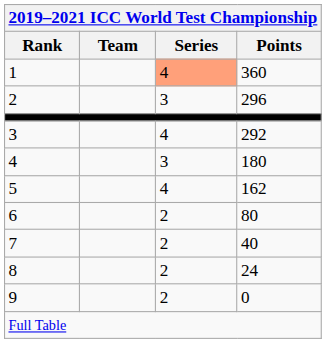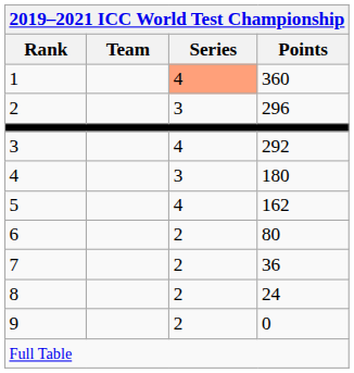 <table class="wikitable" style="white-space: nowrap;" style="text-align:center">
 <tr>
 <th colspan="4"><a href='#'>2019–2021 ICC World Test Championship</a></th>
 </tr>
 <tr>
 <th>Rank</th>
 <th>Team</th>
 <th>Series</th>
 <th>Points</th>
 </tr>
 <tr>
 <td>1</td>
 <td style="text-align:left"></td>
 <td style="background: lightsalmon;">4</td>
 <td>360</td>
 </tr>
 <tr>
 <td>2</td>
 <td style="text-align:left"></td>
 <td>3</td>
 <td>296</td>
 </tr>
 <tr>
 <td colspan="4" style="background-color:#000"></td>
 </tr>
 <tr>
 <td>3</td>
 <td style="text-align:left"></td>
 <td>4</td>
 <td>292</td>
 </tr>
 <tr>
 <td>4</td>
 <td style="text-align:left"></td>
 <td>3</td>
 <td>180</td>
 </tr>
 <tr>
 <td>5</td>
 <td style="text-align:left"></td>
 <td>4</td>
 <td>162</td>
 </tr>
 <tr>
 <td>6</td>
 <td style="text-align:left"></td>
 <td>2</td>
 <td>80</td>
 </tr>
 <tr>
 <td>7</td>
 <td style="text-align:left"></td>
 <td>2</td>
-<td>40</td>
+<td>36</td>
 </tr>
 <tr>
 <td>8</td>
 <td style="text-align:left"></td>
 <td>2</td>
 <td>24</td>
 </tr>
 <tr>
 <td>9</td>
 <td style="text-align:left"></td>
 <td>2</td>
 <td>0</td>
 </tr>
 <tr>
 <td colspan="4"><small><a href='#'>Full Table</a></small></td>
 </tr>
 </table>
